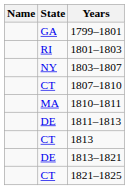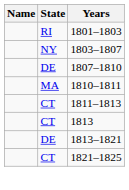 <table class="wikitable sortable">
 <tr>
 <th>Name</th>
 <th>State</th>
 <th>Years</th>
-</tr>
-<tr>
-<td></td>
-<td><a href='#'>GA</a></td>
-<td>1799–1801</td>
 </tr>
 <tr>
 <td></td>
 <td><a href='#'>RI</a></td>
 <td>1801–1803</td>
 </tr>
 <tr>
 <td></td>
 <td><a href='#'>NY</a></td>
 <td>1803–1807</td>
 </tr>
 <tr>
 <td></td>
-<td><a href='#'>CT</a></td>
+<td><a href='#'>DE</a></td>
 <td>1807–1810</td>
 </tr>
 <tr>
 <td></td>
 <td><a href='#'>MA</a></td>
 <td>1810–1811</td>
 </tr>
 <tr>
 <td></td>
-<td><a href='#'>DE</a></td>
+<td><a href='#'>CT</a></td>
 <td>1811–1813</td>
 </tr>
 <tr>
 <td></td>
 <td><a href='#'>CT</a></td>
 <td>1813</td>
 </tr>
 <tr>
 <td></td>
 <td><a href='#'>DE</a></td>
 <td>1813–1821</td>
 </tr>
 <tr>
 <td></td>
 <td><a href='#'>CT</a></td>
 <td>1821–1825</td>
 </tr>
 </table>
